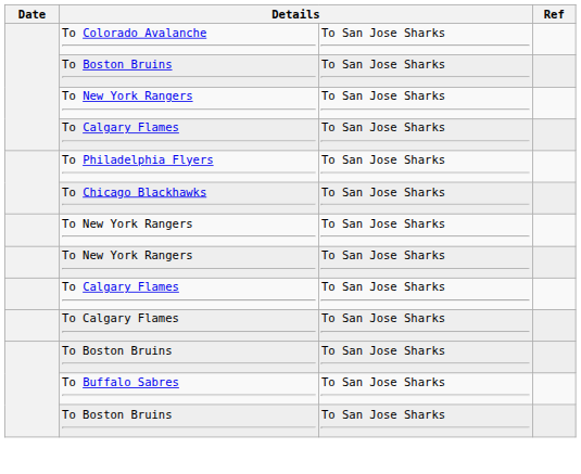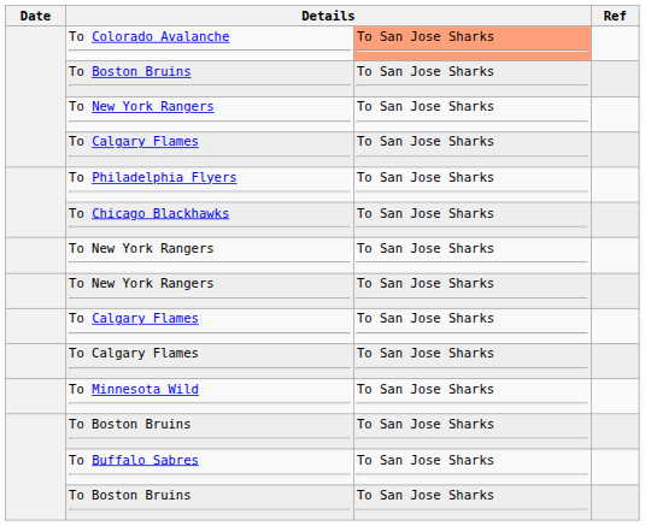 <table class="wikitable plainrowheaders" style="width: 50em;">
 <tr>
 <th scope="col">Date</th>
 <th scope="col" colspan="2">Details</th>
 <th scope="col">Ref</th>
 </tr>
 <tr>
 <th scope="row" rowspan=4></th>
 <td valign="top">To <a href='#'>Colorado Avalanche</a> <hr></td>
-<td valign="top">To San Jose Sharks <hr></td>
+<td valign="top" style="background: lightsalmon;">To San Jose Sharks <hr></td>
 <td></td>
 </tr>
 <tr bgcolor="#eeeeee">
 <td valign="top">To <a href='#'>Boston Bruins</a> <hr></td>
 <td valign="top">To San Jose Sharks <hr></td>
 <td></td>
 </tr>
 <tr>
 <td valign="top">To <a href='#'>New York Rangers</a> <hr></td>
 <td valign="top">To San Jose Sharks <hr></td>
 <td></td>
 </tr>
 <tr bgcolor="#eeeeee">
 <td valign="top">To <a href='#'>Calgary Flames</a> <hr></td>
 <td valign="top">To San Jose Sharks <hr></td>
 <td></td>
 </tr>
 <tr>
 <th scope="row" rowspan=2></th>
 <td valign="top">To <a href='#'>Philadelphia Flyers</a> <hr></td>
 <td valign="top">To San Jose Sharks <hr></td>
 <td></td>
 </tr>
 <tr bgcolor="#eeeeee">
 <td valign="top">To <a href='#'>Chicago Blackhawks</a> <hr></td>
 <td valign="top">To San Jose Sharks <hr></td>
 <td></td>
 </tr>
 <tr>
 <th scope="row"></th>
 <td valign="top">To New York Rangers <hr></td>
 <td valign="top">To San Jose Sharks <hr></td>
 <td></td>
 </tr>
 <tr bgcolor="#eeeeee">
 <th scope="row"></th>
 <td valign="top">To New York Rangers <hr></td>
 <td valign="top">To San Jose Sharks <hr></td>
 <td></td>
 </tr>
 <tr>
 <th scope="row"></th>
 <td valign="top">To <a href='#'>Calgary Flames</a> <hr></td>
 <td valign="top">To San Jose Sharks <hr></td>
 <td></td>
 </tr>
 <tr bgcolor="#eeeeee">
 <th scope="row"></th>
 <td valign="top">To Calgary Flames <hr></td>
 <td valign="top">To San Jose Sharks <hr></td>
 <td></td>
 </tr>
+<tr>
+<th scope="row"></th>
+<td valign="top">To <a href='#'>Minnesota Wild</a> <hr></td>
+<td valign="top">To San Jose Sharks <hr></td>
+<td></td>
+</tr>
 <tr bgcolor="#eeeeee">
 <th scope="row" rowspan=3></th>
 <td valign="top">To Boston Bruins <hr></td>
 <td valign="top">To San Jose Sharks <hr></td>
 <td></td>
 </tr>
 <tr>
 <td valign="top">To <a href='#'>Buffalo Sabres</a> <hr></td>
 <td valign="top">To San Jose Sharks <hr></td>
 <td></td>
 </tr>
 <tr bgcolor="#eeeeee">
 <td valign="top">To Boston Bruins <hr></td>
 <td valign="top">To San Jose Sharks <hr></td>
 <td></td>
 </tr>
 </table>
